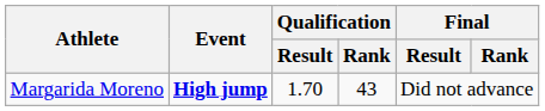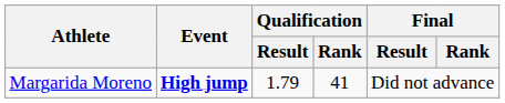 <table class=wikitable style=font-size:90%>
 <tr>
 <th rowspan=2>Athlete</th>
 <th rowspan=2>Event</th>
 <th colspan=2>Qualification</th>
 <th colspan=2>Final</th>
 </tr>
 <tr>
 <th>Result</th>
 <th>Rank</th>
 <th>Result</th>
 <th>Rank</th>
 </tr>
 <tr>
 <td><a href='#'>Margarida Moreno</a></td>
 <td><strong><a href='#'>High jump</a></strong></td>
-<td align=center>1.70</td>
-<td align=center>43</td>
+<td align=center>1.79</td>
+<td align=center>41</td>
 <td align=center colspan=2>Did not advance</td>
 </tr>
 </table>
